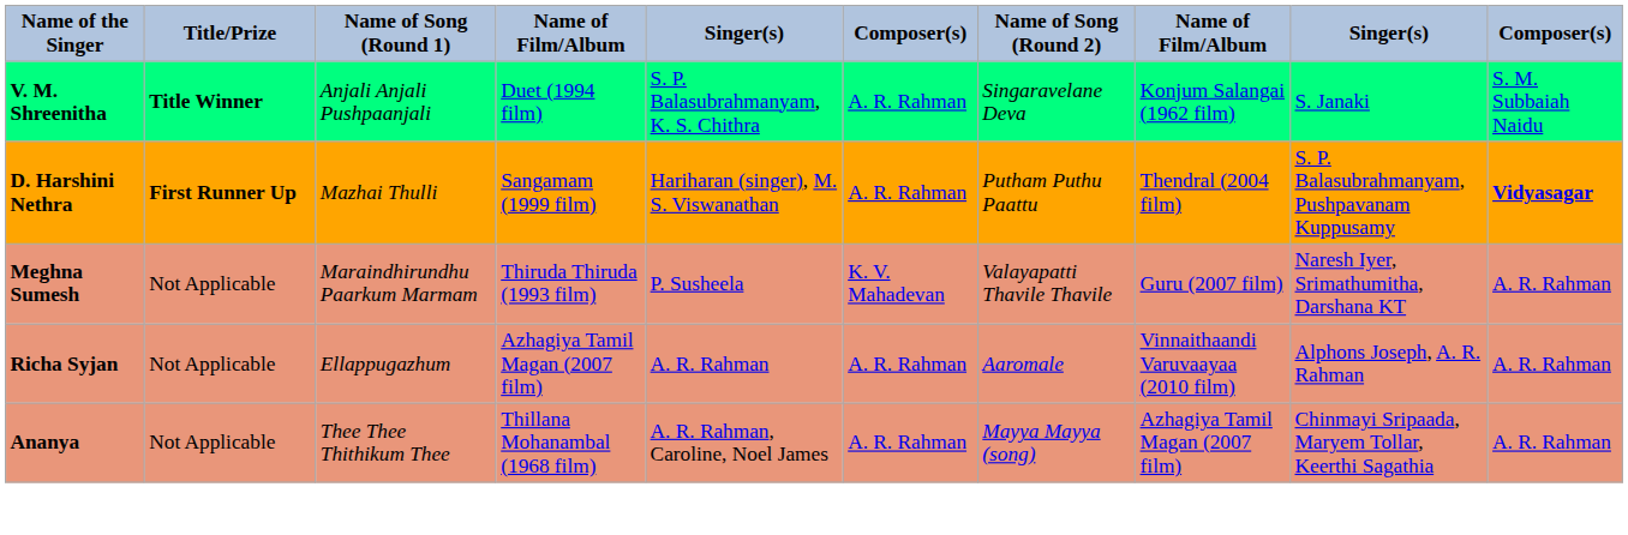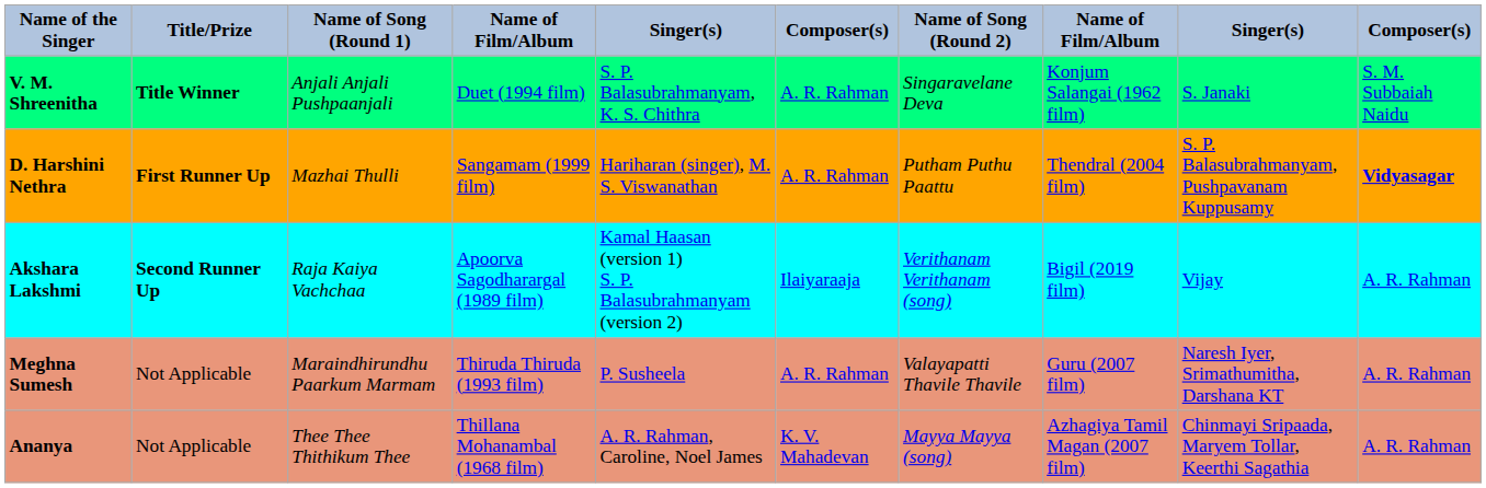 <table class="wikitable">
 <tr>
 <th style="width:150pt; background:LightSteelBlue;">Name of the Singer</th>
 <th style="width:250pt; background:LightSteelBlue;">Title/Prize</th>
 <th style="width:150pt; background:LightSteelBlue;">Name of Song (Round 1)</th>
 <th style="width:150pt; background:LightSteelBlue;">Name of Film/Album</th>
 <th style="width:150pt; background:LightSteelBlue;">Singer(s)</th>
 <th style="width:100pt; background:LightSteelBlue;">Composer(s)</th>
 <th style="width:150pt; background:LightSteelBlue;">Name of Song (Round 2)</th>
 <th style="width:150pt; background:LightSteelBlue;">Name of Film/Album</th>
 <th style="width:150pt; background:LightSteelBlue;">Singer(s)</th>
 <th style="width:100pt; background:LightSteelBlue;">Composer(s)</th>
 </tr>
 <tr>
 <td bgcolor="#00FF7F"><strong>V. M. Shreenitha</strong></td>
 <td bgcolor="#00FF7F"><strong>Title Winner</strong></td>
 <td bgcolor="#00FF7F"><em>Anjali Anjali Pushpaanjali</em></td>
 <td bgcolor="#00FF7F"><a href='#'>Duet (1994 film)</a></td>
 <td bgcolor="#00FF7F"><a href='#'>S. P. Balasubrahmanyam</a>, <a href='#'>K. S. Chithra</a></td>
 <td bgcolor="#00FF7F"><a href='#'>A. R. Rahman</a></td>
 <td bgcolor="#00FF7F"><em>Singaravelane Deva</em></td>
 <td bgcolor="#00FF7F"><a href='#'>Konjum Salangai (1962 film)</a></td>
 <td bgcolor="#00FF7F"><a href='#'>S. Janaki</a></td>
 <td bgcolor="#00FF7F"><a href='#'>S. M. Subbaiah Naidu</a></td>
 </tr>
 <tr>
 <td bgcolor="orange"><strong>D. Harshini Nethra</strong></td>
 <td bgcolor="orange"><strong>First Runner Up</strong></td>
 <td bgcolor="orange"><em>Mazhai Thulli</em></td>
 <td bgcolor="orange"><a href='#'>Sangamam (1999 film)</a></td>
 <td bgcolor="orange"><a href='#'>Hariharan (singer)</a>, <a href='#'>M. S. Viswanathan</a></td>
 <td bgcolor="orange"><a href='#'>A. R. Rahman</a></td>
 <td bgcolor="orange"><em>Putham Puthu Paattu</em></td>
 <td bgcolor="orange"><a href='#'>Thendral (2004 film)</a></td>
 <td bgcolor="orange"><a href='#'>S. P. Balasubrahmanyam</a>, <a href='#'>Pushpavanam Kuppusamy</a></td>
 <td bgcolor="orange"><strong><a href='#'>Vidyasagar</a></strong></td>
 </tr>
 <tr>
+<td bgcolor="aqua"><strong>Akshara Lakshmi</strong></td>
+<td bgcolor="aqua"><strong>Second Runner Up</strong></td>
+<td bgcolor="aqua"><em>Raja Kaiya Vachchaa</em></td>
+<td bgcolor="aqua"><a href='#'>Apoorva Sagodharargal (1989 film)</a></td>
+<td bgcolor="aqua"><a href='#'>Kamal Haasan</a> (version 1)<br><a href='#'>S. P. Balasubrahmanyam</a> (version 2)</td>
+<td bgcolor="aqua"><a href='#'>Ilaiyaraaja</a></td>
+<td bgcolor="aqua"><em><a href='#'>Verithanam Verithanam (song)</a></em></td>
+<td bgcolor="aqua"><a href='#'>Bigil (2019 film)</a></td>
+<td bgcolor="aqua"><a href='#'>Vijay</a></td>
+<td bgcolor="aqua"><a href='#'>A. R. Rahman</a></td>
+</tr>
+<tr>
 <td bgcolor="darksalmon"><strong>Meghna Sumesh</strong></td>
 <td bgcolor="darksalmon">Not Applicable</td>
 <td bgcolor="darksalmon"><em>Maraindhirundhu Paarkum Marmam</em></td>
 <td bgcolor="darksalmon"><a href='#'>Thiruda Thiruda (1993 film)</a></td>
 <td bgcolor="darksalmon"><a href='#'>P. Susheela</a></td>
-<td bgcolor="darksalmon"><a href='#'>K. V. Mahadevan</a></td>
+<td bgcolor="darksalmon"><a href='#'>A. R. Rahman</a></td>
 <td bgcolor="darksalmon"><em>Valayapatti Thavile Thavile</em></td>
 <td bgcolor="darksalmon"><a href='#'>Guru (2007 film)</a></td>
 <td bgcolor="darksalmon"><a href='#'>Naresh Iyer</a>, <a href='#'>Srimathumitha</a>, <a href='#'>Darshana KT</a></td>
-<td bgcolor="darksalmon"><a href='#'>A. R. Rahman</a></td>
-</tr>
-<tr>
-<td bgcolor="darksalmon"><strong>Richa Syjan</strong></td>
-<td bgcolor="darksalmon">Not Applicable</td>
-<td bgcolor="darksalmon"><em>Ellappugazhum</em></td>
-<td bgcolor="darksalmon"><a href='#'>Azhagiya Tamil Magan (2007 film)</a></td>
-<td bgcolor="darksalmon"><a href='#'>A. R. Rahman</a></td>
-<td bgcolor="darksalmon"><a href='#'>A. R. Rahman</a></td>
-<td bgcolor="darksalmon"><em><a href='#'>Aaromale</a></em></td>
-<td bgcolor="darksalmon"><a href='#'>Vinnaithaandi Varuvaayaa (2010 film)</a></td>
-<td bgcolor="darksalmon"><a href='#'>Alphons Joseph</a>, <a href='#'>A. R. Rahman</a></td>
 <td bgcolor="darksalmon"><a href='#'>A. R. Rahman</a></td>
 </tr>
 <tr>
 <td bgcolor="darksalmon"><strong>Ananya</strong></td>
 <td bgcolor="darksalmon">Not Applicable</td>
 <td bgcolor="darksalmon"><em>Thee Thee Thithikum Thee</em></td>
 <td bgcolor="darksalmon"><a href='#'>Thillana Mohanambal (1968 film)</a></td>
 <td bgcolor="darksalmon"><a href='#'>A. R. Rahman</a>, Caroline, Noel James</td>
-<td bgcolor="darksalmon"><a href='#'>A. R. Rahman</a></td>
+<td bgcolor="darksalmon"><a href='#'>K. V. Mahadevan</a></td>
 <td bgcolor="darksalmon"><em><a href='#'>Mayya Mayya (song)</a></em></td>
 <td bgcolor="darksalmon"><a href='#'>Azhagiya Tamil Magan (2007 film)</a></td>
 <td bgcolor="darksalmon"><a href='#'>Chinmayi Sripaada</a>,  <a href='#'>Maryem Tollar</a>, <a href='#'>Keerthi Sagathia</a></td>
 <td bgcolor="darksalmon"><a href='#'>A. R. Rahman</a></td>
 </tr>
 </table>
